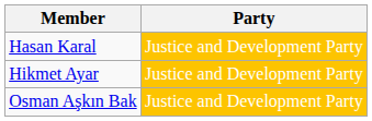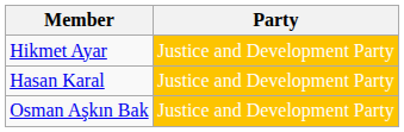 <table class="wikitable">
 <tr>
 <th>Member</th>
 <th>Party</th>
 </tr>
 <tr>
-<td><a href='#'>Hasan Karal</a></td>
+<td><a href='#'>Hikmet Ayar</a></td>
 <td style="background:#FDC400; color:white">Justice and Development Party</td>
 </tr>
 <tr>
-<td><a href='#'>Hikmet Ayar</a></td>
+<td><a href='#'>Hasan Karal</a></td>
 <td style="background:#FDC400; color:white">Justice and Development Party</td>
 </tr>
 <tr>
 <td><a href='#'>Osman Aşkın Bak</a></td>
 <td style="background:#FDC400; color:white">Justice and Development Party</td>
 </tr>
 <tr>
 </tr>
 </table>
